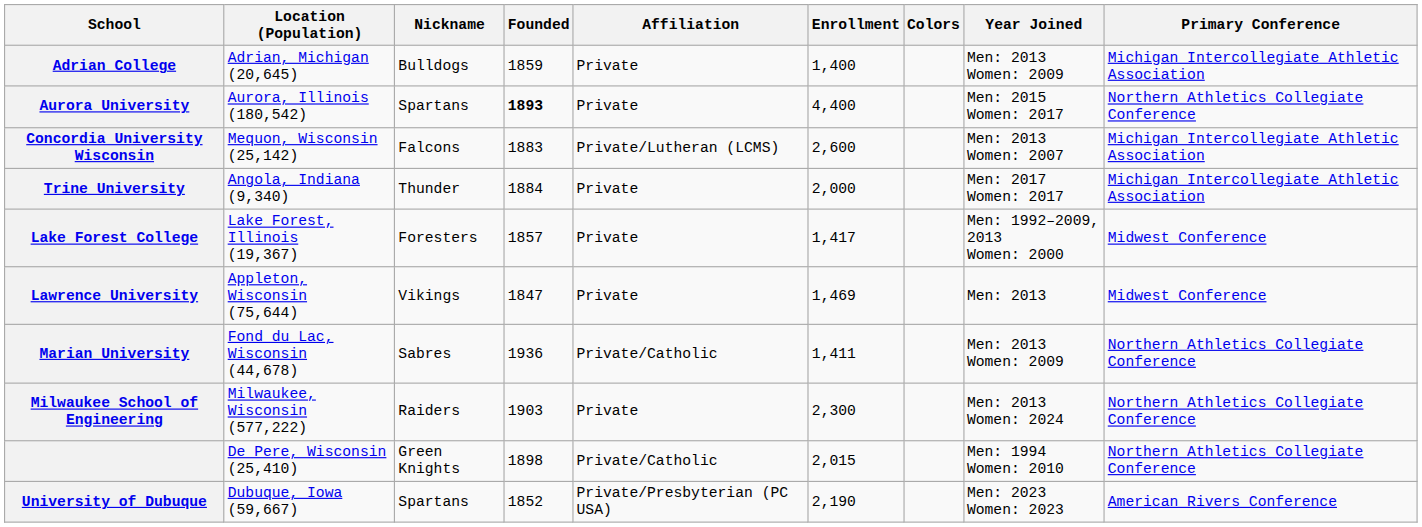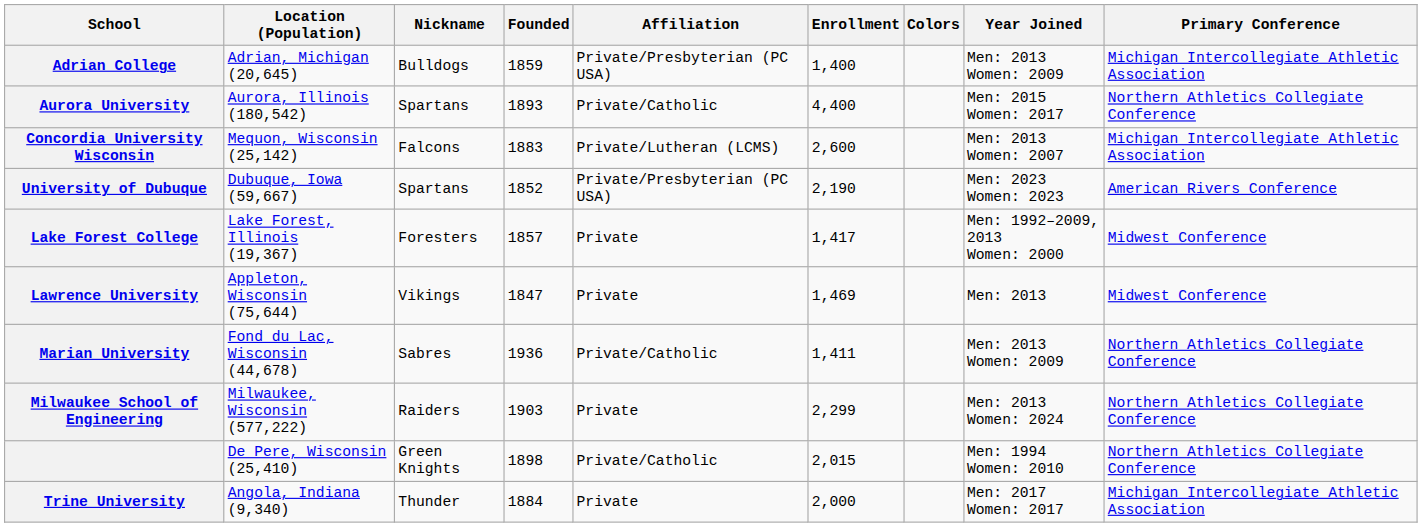 <table class="wikitable sortable plainrowheaders">
 <tr>
 <th scope="col">School</th>
 <th scope="col">Location<br>(Population)</th>
 <th scope="col">Nickname</th>
 <th scope="col">Founded</th>
 <th scope="col">Affiliation</th>
 <th scope="col">Enrollment</th>
 <th scope="col">Colors</th>
 <th scope="col">Year Joined</th>
 <th scope="col">Primary Conference</th>
 </tr>
 <tr>
 <th scope="row"><a href='#'>Adrian College</a></th>
 <td><a href='#'>Adrian, Michigan</a><br>(20,645)</td>
 <td>Bulldogs</td>
 <td>1859</td>
-<td>Private</td>
+<td>Private/Presbyterian (PC USA)</td>
 <td>1,400</td>
 <td style="text-align:right;"></td>
 <td>Men: 2013<br>Women: 2009</td>
 <td><a href='#'>Michigan Intercollegiate Athletic Association</a></td>
 </tr>
 <tr>
 <th scope="row"><a href='#'>Aurora University</a></th>
 <td><a href='#'>Aurora, Illinois</a><br>(180,542)</td>
 <td>Spartans</td>
-<td><strong>1893</strong></td>
-<td>Private</td>
+<td>1893</td>
+<td>Private/Catholic</td>
 <td>4,400</td>
 <td style="text-align:right;"></td>
 <td>Men: 2015<br>Women: 2017</td>
 <td><a href='#'>Northern Athletics Collegiate Conference</a></td>
 </tr>
 <tr>
 <th scope="row"><a href='#'>Concordia University Wisconsin</a></th>
 <td><a href='#'>Mequon, Wisconsin</a><br>(25,142)</td>
 <td>Falcons</td>
 <td>1883</td>
 <td>Private/Lutheran (LCMS)</td>
 <td>2,600</td>
 <td style="text-align:right;"></td>
 <td>Men: 2013<br>Women: 2007</td>
 <td><a href='#'>Michigan Intercollegiate Athletic Association</a></td>
 </tr>
 <tr>
-<th scope="row"><a href='#'>Trine University</a></th>
-<td><a href='#'>Angola, Indiana</a><br>(9,340)</td>
-<td>Thunder</td>
-<td>1884</td>
-<td>Private</td>
-<td>2,000</td>
+<th scope="row"><a href='#'>University of Dubuque</a></th>
+<td><a href='#'>Dubuque, Iowa</a><br>(59,667)</td>
+<td>Spartans</td>
+<td>1852</td>
+<td>Private/Presbyterian (PC USA)</td>
+<td>2,190</td>
 <td style="text-align:right;"></td>
-<td>Men: 2017<br>Women: 2017</td>
-<td><a href='#'>Michigan Intercollegiate Athletic Association</a></td>
+<td>Men: 2023<br>Women: 2023</td>
+<td><a href='#'>American Rivers Conference</a></td>
 </tr>
 <tr>
 <th scope="row"><a href='#'>Lake Forest College</a></th>
 <td><a href='#'>Lake Forest, Illinois</a><br>(19,367)</td>
 <td>Foresters</td>
 <td>1857</td>
 <td>Private</td>
 <td>1,417</td>
 <td style="text-align:right;"></td>
 <td>Men: 1992–2009, 2013<br>Women: 2000</td>
 <td><a href='#'>Midwest Conference</a></td>
 </tr>
 <tr>
 <th scope="row"><a href='#'>Lawrence University</a></th>
 <td><a href='#'>Appleton, Wisconsin</a><br>(75,644)</td>
 <td>Vikings</td>
 <td>1847</td>
 <td>Private</td>
 <td>1,469</td>
 <td style="text-align:right;"></td>
 <td>Men: 2013</td>
 <td><a href='#'>Midwest Conference</a></td>
 </tr>
 <tr>
 <th scope="row"><a href='#'>Marian University</a></th>
 <td><a href='#'>Fond du Lac, Wisconsin</a><br>(44,678)</td>
 <td>Sabres</td>
 <td>1936</td>
 <td>Private/Catholic</td>
 <td>1,411</td>
 <td style="text-align:right;"></td>
 <td>Men: 2013<br>Women: 2009</td>
 <td><a href='#'>Northern Athletics Collegiate Conference</a></td>
 </tr>
 <tr>
 <th scope="row"><a href='#'>Milwaukee School of Engineering</a></th>
 <td><a href='#'>Milwaukee, Wisconsin</a><br>(577,222)</td>
 <td>Raiders</td>
 <td>1903</td>
 <td>Private</td>
-<td>2,300</td>
+<td>2,299</td>
 <td style="text-align:right;"></td>
 <td>Men: 2013<br>Women: 2024</td>
 <td><a href='#'>Northern Athletics Collegiate Conference</a></td>
 </tr>
 <tr>
 <th scope="row"></th>
 <td><a href='#'>De Pere, Wisconsin</a><br>(25,410)</td>
 <td>Green Knights</td>
 <td>1898</td>
 <td>Private/Catholic</td>
 <td>2,015</td>
 <td style="text-align:right;"></td>
 <td>Men: 1994<br>Women: 2010</td>
 <td><a href='#'>Northern Athletics Collegiate Conference</a></td>
 </tr>
 <tr>
-<th scope="row"><a href='#'>University of Dubuque</a></th>
-<td><a href='#'>Dubuque, Iowa</a><br>(59,667)</td>
-<td>Spartans</td>
-<td>1852</td>
-<td>Private/Presbyterian (PC USA)</td>
-<td>2,190</td>
+<th scope="row"><a href='#'>Trine University</a></th>
+<td><a href='#'>Angola, Indiana</a><br>(9,340)</td>
+<td>Thunder</td>
+<td>1884</td>
+<td>Private</td>
+<td>2,000</td>
 <td style="text-align:right;"></td>
-<td>Men: 2023<br>Women: 2023</td>
-<td><a href='#'>American Rivers Conference</a></td>
+<td>Men: 2017<br>Women: 2017</td>
+<td><a href='#'>Michigan Intercollegiate Athletic Association</a></td>
 </tr>
 </table>
